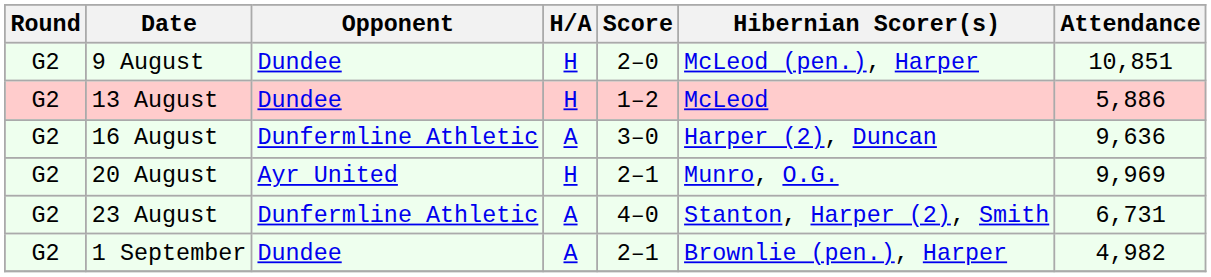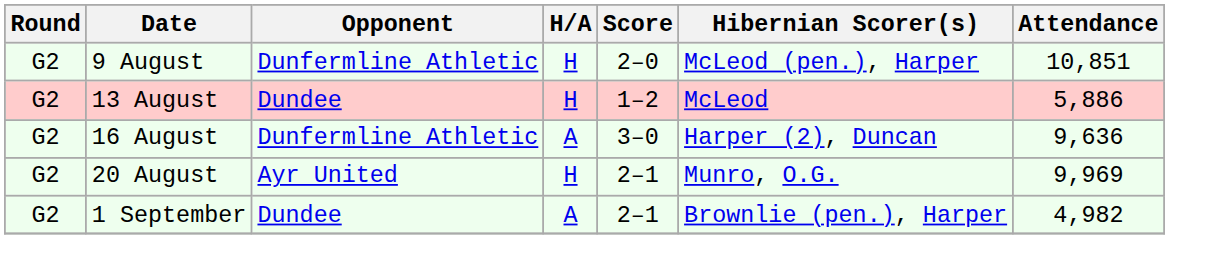 <table class="wikitable" style="text-align:center">
 <tr>
 <th>Round</th>
 <th>Date</th>
 <th>Opponent</th>
 <th>H/A</th>
 <th>Score</th>
 <th>Hibernian Scorer(s)</th>
 <th>Attendance</th>
 </tr>
 <tr bgcolor=#EEFFEE>
 <td>G2</td>
 <td align=left>9 August</td>
-<td align=left><a href='#'>Dundee</a></td>
+<td align=left><a href='#'>Dunfermline Athletic</a></td>
 <td><a href='#'>H</a></td>
 <td>2–0</td>
 <td align=left><a href='#'>McLeod (pen.)</a>, <a href='#'>Harper</a></td>
 <td>10,851</td>
 </tr>
 <tr bgcolor=#FFCCCC>
 <td>G2</td>
 <td align=left>13 August</td>
 <td align=left><a href='#'>Dundee</a></td>
 <td><a href='#'>H</a></td>
 <td>1–2</td>
 <td align=left><a href='#'>McLeod</a></td>
 <td>5,886</td>
 </tr>
 <tr bgcolor=#EEFFEE>
 <td>G2</td>
 <td align=left>16 August</td>
 <td align=left><a href='#'>Dunfermline Athletic</a></td>
 <td><a href='#'>A</a></td>
 <td>3–0</td>
 <td align=left><a href='#'>Harper (2)</a>, <a href='#'>Duncan</a></td>
 <td>9,636</td>
 </tr>
 <tr bgcolor=#EEFFEE>
 <td>G2</td>
 <td align=left>20 August</td>
 <td align=left><a href='#'>Ayr United</a></td>
 <td><a href='#'>H</a></td>
 <td>2–1</td>
 <td align=left><a href='#'>Munro</a>, <a href='#'>O.G.</a></td>
 <td>9,969</td>
 </tr>
 <tr bgcolor=#EEFFEE>
 <td>G2</td>
-<td align=left>23 August</td>
-<td align=left><a href='#'>Dunfermline Athletic</a></td>
-<td><a href='#'>A</a></td>
-<td>4–0</td>
-<td align=left><a href='#'>Stanton</a>, <a href='#'>Harper (2)</a>, <a href='#'>Smith</a></td>
-<td>6,731</td>
-</tr>
-<tr bgcolor=#EEFFEE>
-<td>G2</td>
 <td align=left>1 September</td>
 <td align=left><a href='#'>Dundee</a></td>
 <td><a href='#'>A</a></td>
 <td>2–1</td>
 <td align=left><a href='#'>Brownlie (pen.)</a>, <a href='#'>Harper</a></td>
 <td>4,982</td>
 </tr>
 <tr>
 </tr>
 </table>
